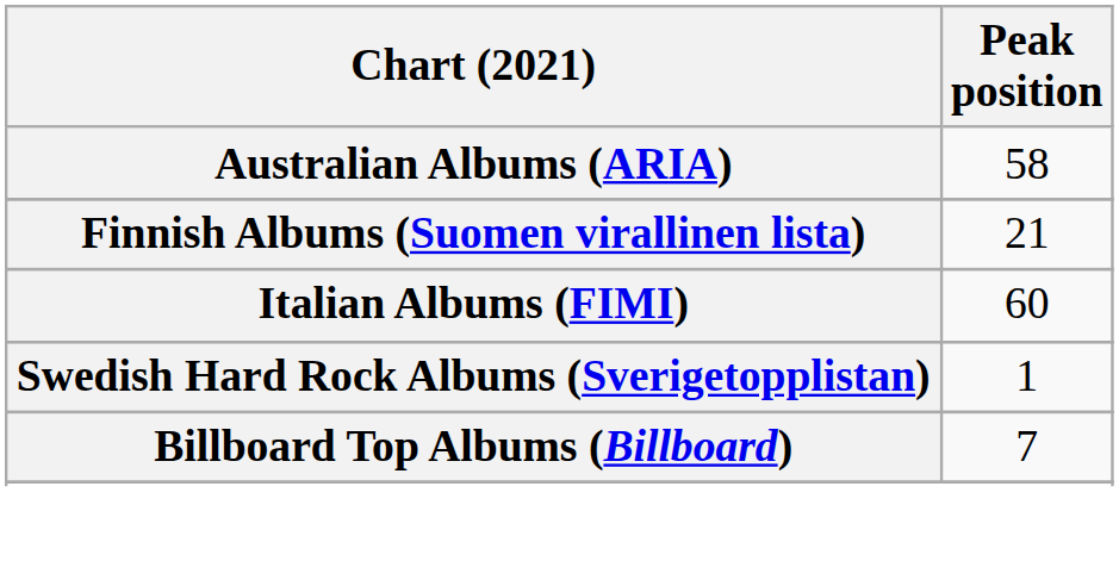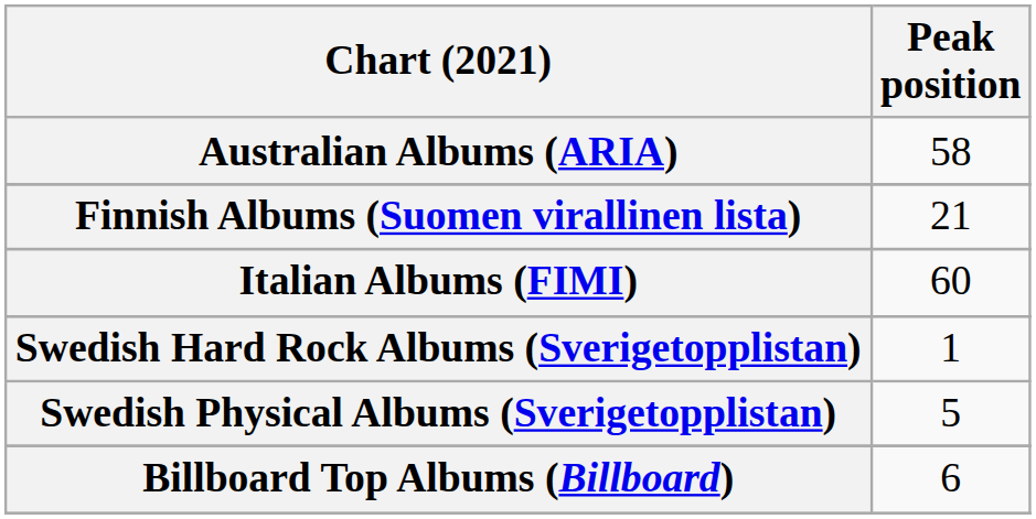 <table class="wikitable sortable plainrowheaders" style="text-align:center">
 <tr>
 <th scope="col">Chart (2021)</th>
 <th scope="col">Peak<br>position</th>
 </tr>
 <tr>
 <th scope="row">Australian Albums (<a href='#'>ARIA</a>)</th>
 <td>58</td>
 </tr>
 <tr>
 </tr>
 <tr>
 </tr>
 <tr>
 </tr>
 <tr>
 </tr>
 <tr>
 </tr>
 <tr>
 <th scope="row">Finnish Albums (<a href='#'>Suomen virallinen lista</a>)</th>
 <td>21</td>
 </tr>
 <tr>
 </tr>
 <tr>
 </tr>
 <tr>
 <th scope="row">Italian Albums (<a href='#'>FIMI</a>)</th>
 <td>60</td>
 </tr>
 <tr>
 </tr>
 <tr>
 </tr>
 <tr>
 </tr>
 <tr>
 <th scope="row">Swedish Hard Rock Albums (<a href='#'>Sverigetopplistan</a>)</th>
 <td>1</td>
 </tr>
 <tr>
+<th scope="row">Swedish Physical Albums (<a href='#'>Sverigetopplistan</a>)</th>
+<td>5</td>
+</tr>
+<tr>
 </tr>
 <tr>
 </tr>
 <tr>
 </tr>
 <tr>
 </tr>
 <tr>
 </tr>
 <tr>
 </tr>
 <tr>
 <th scope="row">Billboard Top Albums (<a href='#'><em>Billboard</em></a>)</th>
-<td>7</td>
+<td>6</td>
 </tr>
 <tr>
 </tr>
 <tr>
 </tr>
 </table>
